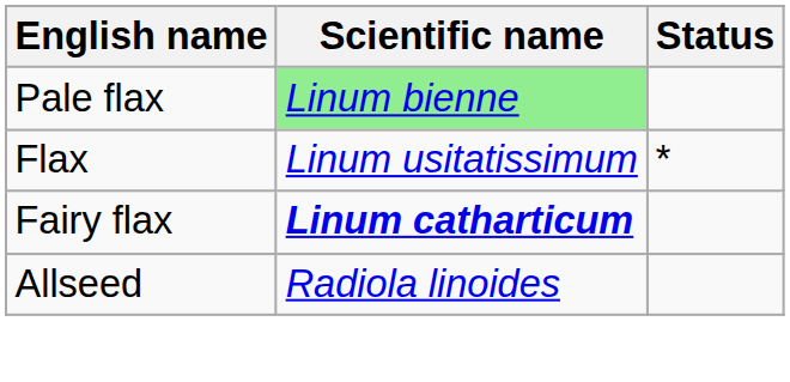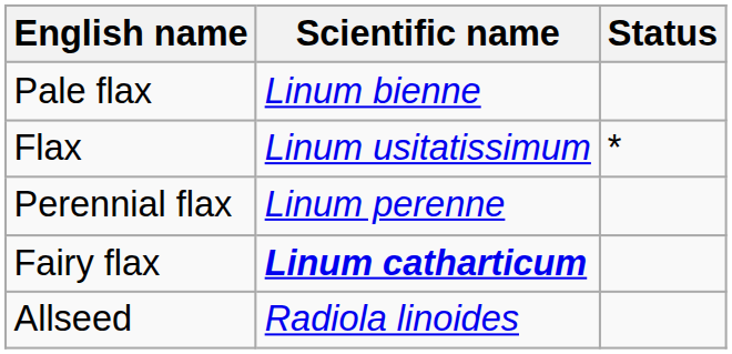 <table class="wikitable" |>
 <tr>
 <th>English name</th>
 <th>Scientific name</th>
 <th>Status</th>
 </tr>
 <tr>
 <td>Pale flax</td>
-<td style="background: lightgreen;"><em><a href='#'>Linum bienne</a></em></td>
+<td><em><a href='#'>Linum bienne</a></em></td>
 <td></td>
 </tr>
 <tr>
 <td>Flax</td>
 <td><em><a href='#'>Linum usitatissimum</a></em></td>
 <td>*</td>
+</tr>
+<tr>
+<td>Perennial flax</td>
+<td><em><a href='#'>Linum perenne</a></em></td>
+<td></td>
 </tr>
 <tr>
 <td>Fairy flax</td>
 <td><strong><em><a href='#'>Linum catharticum</a></em></strong></td>
 <td></td>
 </tr>
 <tr>
 <td>Allseed</td>
 <td><em><a href='#'>Radiola linoides</a></em></td>
 <td></td>
 </tr>
 </table>
